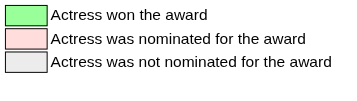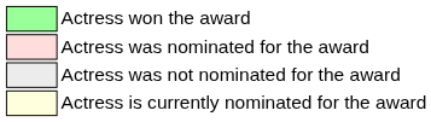 <table class="toccolours" white-space: nowrap;">
 <tr>
 <td style="background:#99FF99; border:1px solid black;">         </td>
 <td>Actress won the award</td>
 </tr>
 <tr>
 <td style="background:#FDD; border:1px solid black;">         </td>
 <td>Actress was nominated for the award</td>
 </tr>
 <tr>
 <td style="background:#ececec; border:1px solid black;">         </td>
 <td>Actress was not nominated for the award</td>
 </tr>
 <tr>
+<td style="background:#FFD; border:1px solid black;">         </td>
+<td>Actress is currently nominated for the award</td>
+</tr>
+<tr>
 </tr>
 </table>
